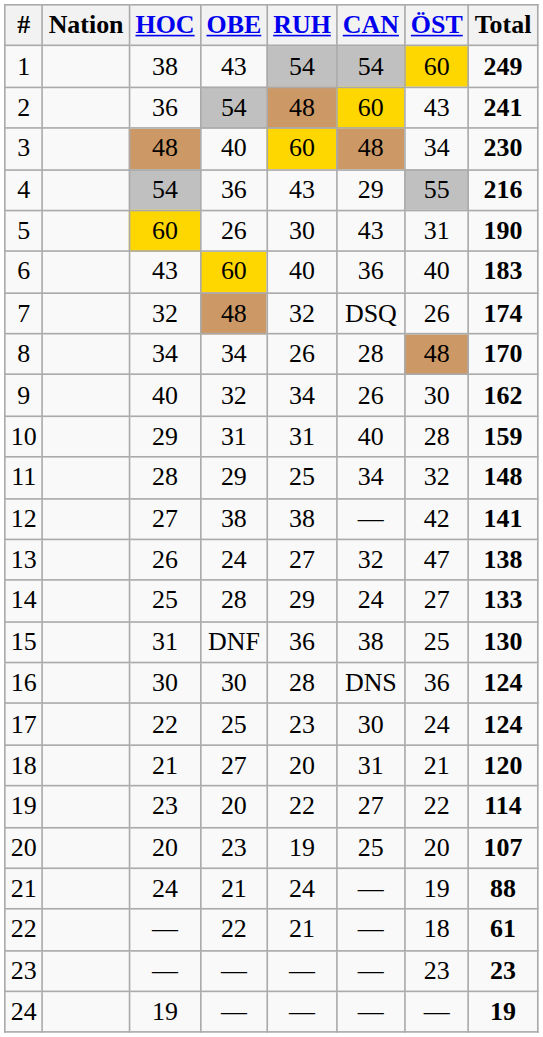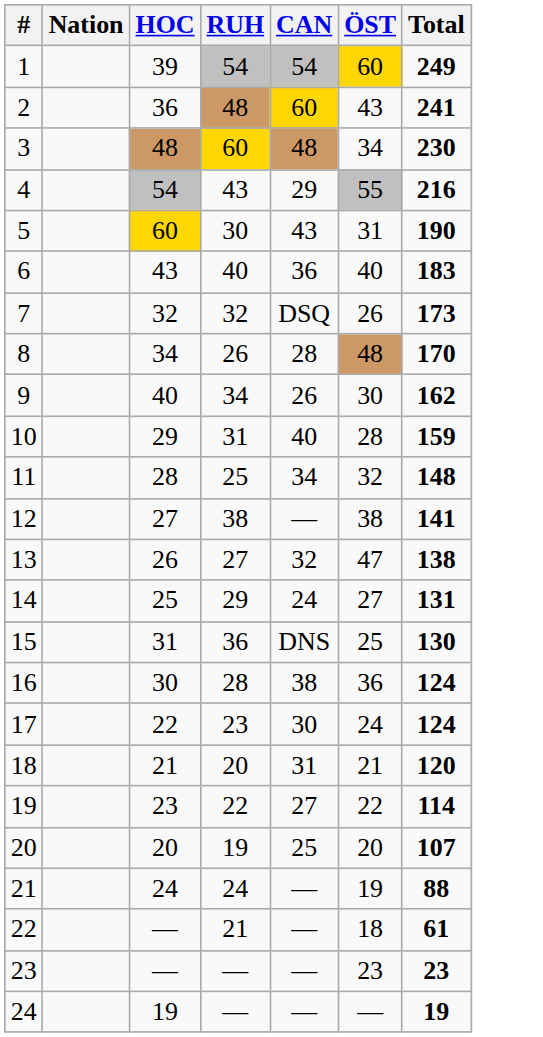 <table class="wikitable sortable" style="text-align:center;">
 <tr>
 <th>#</th>
 <th>Nation</th>
 <th><a href='#'>HOC</a></th>
-<th><a href='#'>OBE</a></th>
 <th><a href='#'>RUH</a></th>
 <th><a href='#'>CAN</a></th>
 <th><a href='#'>ÖST</a></th>
 <th><strong>Total</strong> </th>
 </tr>
 <tr>
 <td>1</td>
 <td align="left"></td>
-<td>38</td>
-<td>43</td>
+<td>39</td>
 <td bgcolor="silver">54</td>
 <td bgcolor="silver">54</td>
 <td bgcolor="gold">60</td>
 <td><strong>249</strong></td>
 </tr>
 <tr>
 <td>2</td>
 <td align="left"></td>
 <td>36</td>
-<td bgcolor="silver">54</td>
 <td bgcolor="CC9966">48</td>
 <td bgcolor="gold">60</td>
 <td>43</td>
 <td><strong>241</strong></td>
 </tr>
 <tr>
 <td>3</td>
 <td align="left"></td>
 <td bgcolor="CC9966">48</td>
-<td>40</td>
 <td bgcolor="gold">60</td>
 <td bgcolor="CC9966">48</td>
 <td>34</td>
 <td><strong>230</strong></td>
 </tr>
 <tr>
 <td>4</td>
 <td align="left"></td>
 <td bgcolor="silver">54</td>
-<td>36</td>
 <td>43</td>
 <td>29</td>
 <td bgcolor="silver">55</td>
 <td><strong>216</strong></td>
 </tr>
 <tr>
 <td>5</td>
 <td align="left"></td>
 <td bgcolor="gold">60</td>
-<td>26</td>
 <td>30</td>
 <td>43</td>
 <td>31</td>
 <td><strong>190</strong></td>
 </tr>
 <tr>
 <td>6</td>
 <td align="left"></td>
 <td>43</td>
-<td bgcolor="gold">60</td>
 <td>40</td>
 <td>36</td>
 <td>40</td>
 <td><strong>183</strong></td>
 </tr>
 <tr>
 <td>7</td>
 <td align="left"></td>
 <td>32</td>
-<td bgcolor="CC9966">48</td>
 <td>32</td>
 <td>DSQ</td>
 <td>26</td>
-<td><strong>174</strong></td>
+<td><strong>173</strong></td>
 </tr>
 <tr>
 <td>8</td>
 <td align="left"></td>
-<td>34</td>
 <td>34</td>
 <td>26</td>
 <td>28</td>
 <td bgcolor="CC9966">48</td>
 <td><strong>170</strong></td>
 </tr>
 <tr>
 <td>9</td>
 <td align="left"></td>
 <td>40</td>
-<td>32</td>
 <td>34</td>
 <td>26</td>
 <td>30</td>
 <td><strong>162</strong></td>
 </tr>
 <tr>
 <td>10</td>
 <td align="left"></td>
 <td>29</td>
 <td>31</td>
-<td>31</td>
 <td>40</td>
 <td>28</td>
 <td><strong>159</strong></td>
 </tr>
 <tr>
 <td>11</td>
 <td align="left"></td>
 <td>28</td>
-<td>29</td>
 <td>25</td>
 <td>34</td>
 <td>32</td>
 <td><strong>148</strong></td>
 </tr>
 <tr>
 <td>12</td>
 <td align="left"></td>
 <td>27</td>
 <td>38</td>
+<td>—</td>
 <td>38</td>
-<td>—</td>
-<td>42</td>
 <td><strong>141</strong></td>
 </tr>
 <tr>
 <td>13</td>
 <td align="left"></td>
 <td>26</td>
-<td>24</td>
 <td>27</td>
 <td>32</td>
 <td>47</td>
 <td><strong>138</strong></td>
 </tr>
 <tr>
 <td>14</td>
 <td align="left"></td>
 <td>25</td>
-<td>28</td>
 <td>29</td>
 <td>24</td>
 <td>27</td>
-<td><strong>133</strong></td>
+<td><strong>131</strong></td>
 </tr>
 <tr>
 <td>15</td>
 <td align="left"></td>
 <td>31</td>
-<td>DNF</td>
 <td>36</td>
-<td>38</td>
+<td>DNS</td>
 <td>25</td>
 <td><strong>130</strong></td>
 </tr>
 <tr>
 <td>16</td>
 <td align="left"></td>
 <td>30</td>
-<td>30</td>
 <td>28</td>
-<td>DNS</td>
+<td>38</td>
 <td>36</td>
 <td><strong>124</strong></td>
 </tr>
 <tr>
 <td>17</td>
 <td align="left"></td>
 <td>22</td>
-<td>25</td>
 <td>23</td>
 <td>30</td>
 <td>24</td>
 <td><strong>124</strong></td>
 </tr>
 <tr>
 <td>18</td>
 <td align="left"></td>
 <td>21</td>
-<td>27</td>
 <td>20</td>
 <td>31</td>
 <td>21</td>
 <td><strong>120</strong></td>
 </tr>
 <tr>
 <td>19</td>
 <td align="left"></td>
 <td>23</td>
-<td>20</td>
 <td>22</td>
 <td>27</td>
 <td>22</td>
 <td><strong>114</strong></td>
 </tr>
 <tr>
 <td>20</td>
 <td align="left"></td>
 <td>20</td>
-<td>23</td>
 <td>19</td>
 <td>25</td>
 <td>20</td>
 <td><strong>107</strong></td>
 </tr>
 <tr>
 <td>21</td>
 <td align="left"></td>
 <td>24</td>
-<td>21</td>
 <td>24</td>
 <td>—</td>
 <td>19</td>
 <td><strong>88</strong></td>
 </tr>
 <tr>
 <td>22</td>
 <td align="left"></td>
 <td>—</td>
-<td>22</td>
 <td>21</td>
 <td>—</td>
 <td>18</td>
 <td><strong>61</strong></td>
 </tr>
 <tr>
 <td>23</td>
 <td align="left"></td>
-<td>—</td>
 <td>—</td>
 <td>—</td>
 <td>—</td>
 <td>23</td>
 <td><strong>23</strong></td>
 </tr>
 <tr>
 <td>24</td>
 <td align="left"></td>
 <td>19</td>
 <td>—</td>
 <td>—</td>
 <td>—</td>
-<td>—</td>
 <td><strong>19</strong></td>
 </tr>
 </table>
